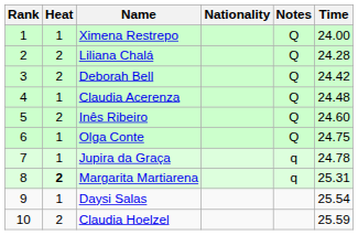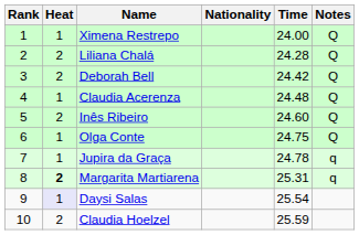 <table class="wikitable sortable" style="text-align:center">
 <tr>
 <th>Rank</th>
 <th>Heat</th>
 <th>Name</th>
 <th>Nationality</th>
+<th>Time</th>
 <th>Notes</th>
-<th>Time</th>
 </tr>
 <tr bgcolor=ccffcc>
 <td>1</td>
 <td>1</td>
 <td align=left><a href='#'>Ximena Restrepo</a></td>
 <td align=left></td>
+<td>24.00</td>
 <td>Q</td>
-<td>24.00</td>
 </tr>
 <tr bgcolor=ccffcc>
 <td>2</td>
 <td>2</td>
 <td align=left><a href='#'>Liliana Chalá</a></td>
 <td align=left></td>
+<td>24.28</td>
 <td>Q</td>
-<td>24.28</td>
 </tr>
 <tr bgcolor=ccffcc>
 <td>3</td>
 <td>2</td>
 <td align=left><a href='#'>Deborah Bell</a></td>
 <td align=left></td>
+<td>24.42</td>
 <td>Q</td>
-<td>24.42</td>
 </tr>
 <tr bgcolor=ccffcc>
 <td>4</td>
 <td>1</td>
 <td align=left><a href='#'>Claudia Acerenza</a></td>
 <td align=left></td>
+<td>24.48</td>
 <td>Q</td>
-<td>24.48</td>
 </tr>
 <tr bgcolor=ccffcc>
 <td>5</td>
 <td>2</td>
 <td align=left><a href='#'>Inês Ribeiro</a></td>
 <td align=left></td>
+<td>24.60</td>
 <td>Q</td>
-<td>24.60</td>
 </tr>
 <tr bgcolor=ccffcc>
 <td>6</td>
 <td>1</td>
 <td align=left><a href='#'>Olga Conte</a></td>
 <td align=left></td>
+<td>24.75</td>
 <td>Q</td>
-<td>24.75</td>
 </tr>
 <tr bgcolor=ddffdd>
 <td>7</td>
 <td>1</td>
 <td align=left><a href='#'>Jupira da Graça</a></td>
 <td align=left></td>
+<td>24.78</td>
 <td>q</td>
-<td>24.78</td>
 </tr>
 <tr bgcolor=ddffdd>
 <td>8</td>
 <td><strong>2</strong></td>
 <td align=left><a href='#'>Margarita Martiarena</a></td>
 <td align=left></td>
+<td>25.31</td>
 <td>q</td>
-<td>25.31</td>
 </tr>
 <tr>
 <td>9</td>
-<td>1</td>
+<td style="background: lavender;">1</td>
 <td align=left><a href='#'>Daysi Salas</a></td>
 <td align=left></td>
+<td>25.54</td>
 <td></td>
-<td>25.54</td>
 </tr>
 <tr>
 <td>10</td>
 <td>2</td>
 <td align=left><a href='#'>Claudia Hoelzel</a></td>
 <td align=left></td>
+<td>25.59</td>
 <td></td>
-<td>25.59</td>
 </tr>
 </table>
